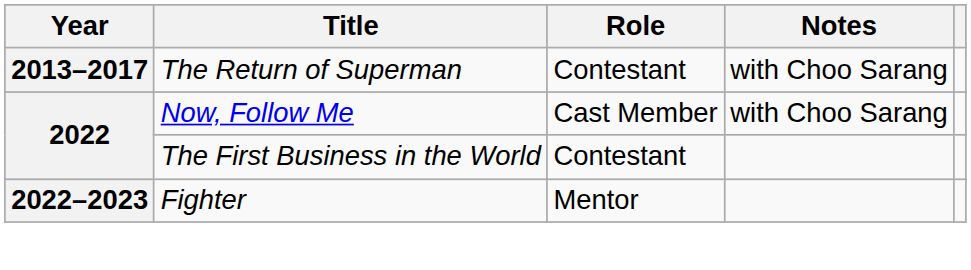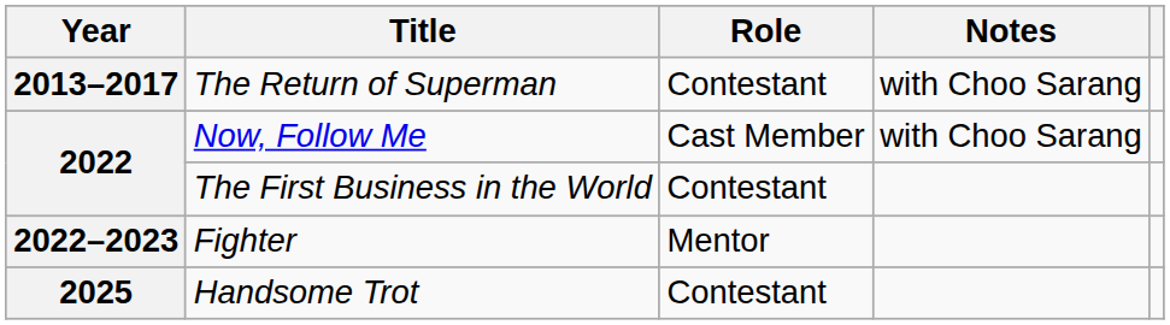 <table class="wikitable plainrowheaders">
 <tr>
 <th scope="col">Year</th>
 <th scope="col">Title</th>
 <th scope="col">Role</th>
 <th scope="col">Notes</th>
 <th scope="col" class="unsortable"></th>
 </tr>
 <tr>
 <th scope="row">2013–2017</th>
 <td><em>The Return of Superman</em></td>
 <td>Contestant</td>
 <td>with Choo Sarang</td>
 <td></td>
 </tr>
 <tr>
 <th scope="row" rowspan=2>2022</th>
 <td><em><a href='#'>Now, Follow Me</a></em></td>
 <td>Cast Member</td>
 <td>with Choo Sarang</td>
 <td style="text-align:center"></td>
 </tr>
 <tr>
 <td><em>The First Business in the World</em></td>
 <td>Contestant</td>
 <td></td>
 <td style="text-align:center"></td>
 </tr>
 <tr>
 <th scope="row">2022–2023</th>
 <td><em>Fighter</em></td>
 <td>Mentor</td>
 <td></td>
 <td style="text-align:center"></td>
 </tr>
+<tr>
+<th scope="row">2025</th>
+<td><em>Handsome Trot</em></td>
+<td>Contestant</td>
+<td></td>
+<td></td>
+</tr>
 </table>
